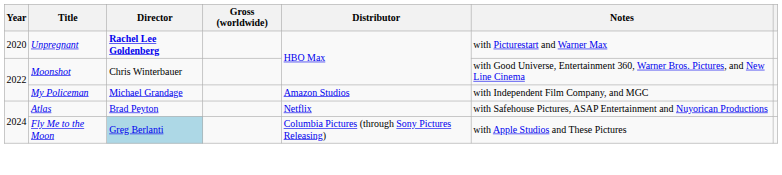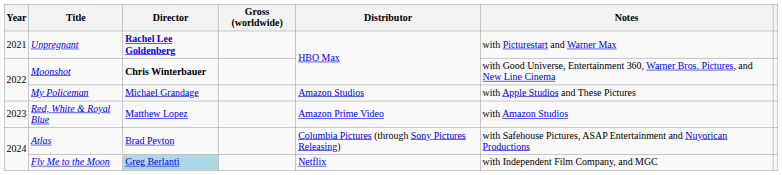 <table class="wikitable sortable">
 <tr>
 <th>Year</th>
 <th>Title</th>
 <th>Director</th>
 <th>Gross (worldwide)</th>
 <th>Distributor</th>
 <th class="unsortable">Notes</th>
 <th class="unsortable"></th>
 </tr>
 <tr>
-<td>2020</td>
+<td>2021</td>
 <td><em><a href='#'>Unpregnant</a></em></td>
 <td><strong><a href='#'>Rachel Lee Goldenberg</a></strong></td>
 <td></td>
 <td rowspan="2"><a href='#'>HBO Max</a></td>
 <td>with <a href='#'>Picturestart</a> and <a href='#'>Warner Max</a></td>
 <td></td>
 </tr>
 <tr>
 <td rowspan="2">2022</td>
 <td><em><a href='#'>Moonshot</a></em></td>
-<td>Chris Winterbauer</td>
+<td><strong>Chris Winterbauer</strong></td>
 <td></td>
 <td>with Good Universe, Entertainment 360, <a href='#'>Warner Bros. Pictures</a>, and <a href='#'>New Line Cinema</a></td>
 <td></td>
 </tr>
 <tr>
 <td><em><a href='#'>My Policeman</a></em></td>
 <td><a href='#'>Michael Grandage</a></td>
 <td></td>
 <td><a href='#'>Amazon Studios</a></td>
-<td>with Independent Film Company, and MGC</td>
+<td>with <a href='#'>Apple Studios</a> and These Pictures</td>
+<td></td>
+</tr>
+<tr>
+<td>2023</td>
+<td><em><a href='#'>Red, White & Royal Blue</a></em></td>
+<td><a href='#'>Matthew Lopez</a></td>
+<td></td>
+<td><a href='#'>Amazon Prime Video</a></td>
+<td>with <a href='#'>Amazon Studios</a></td>
 <td></td>
 </tr>
 <tr>
 <td rowspan="2">2024</td>
 <td><em><a href='#'>Atlas</a></em></td>
 <td><a href='#'>Brad Peyton</a></td>
 <td></td>
-<td><a href='#'>Netflix</a></td>
+<td><a href='#'>Columbia Pictures</a> (through <a href='#'>Sony Pictures Releasing</a>)</td>
 <td>with Safehouse Pictures, ASAP Entertainment and <a href='#'>Nuyorican Productions</a></td>
 <td></td>
 </tr>
 <tr>
 <td><em><a href='#'>Fly Me to the Moon</a></em></td>
 <td style="background: lightblue;"><a href='#'>Greg Berlanti</a></td>
 <td></td>
-<td><a href='#'>Columbia Pictures</a> (through <a href='#'>Sony Pictures Releasing</a>)</td>
-<td>with <a href='#'>Apple Studios</a> and These Pictures</td>
+<td><a href='#'>Netflix</a></td>
+<td>with Independent Film Company, and MGC</td>
 <td></td>
 </tr>
 </table>
